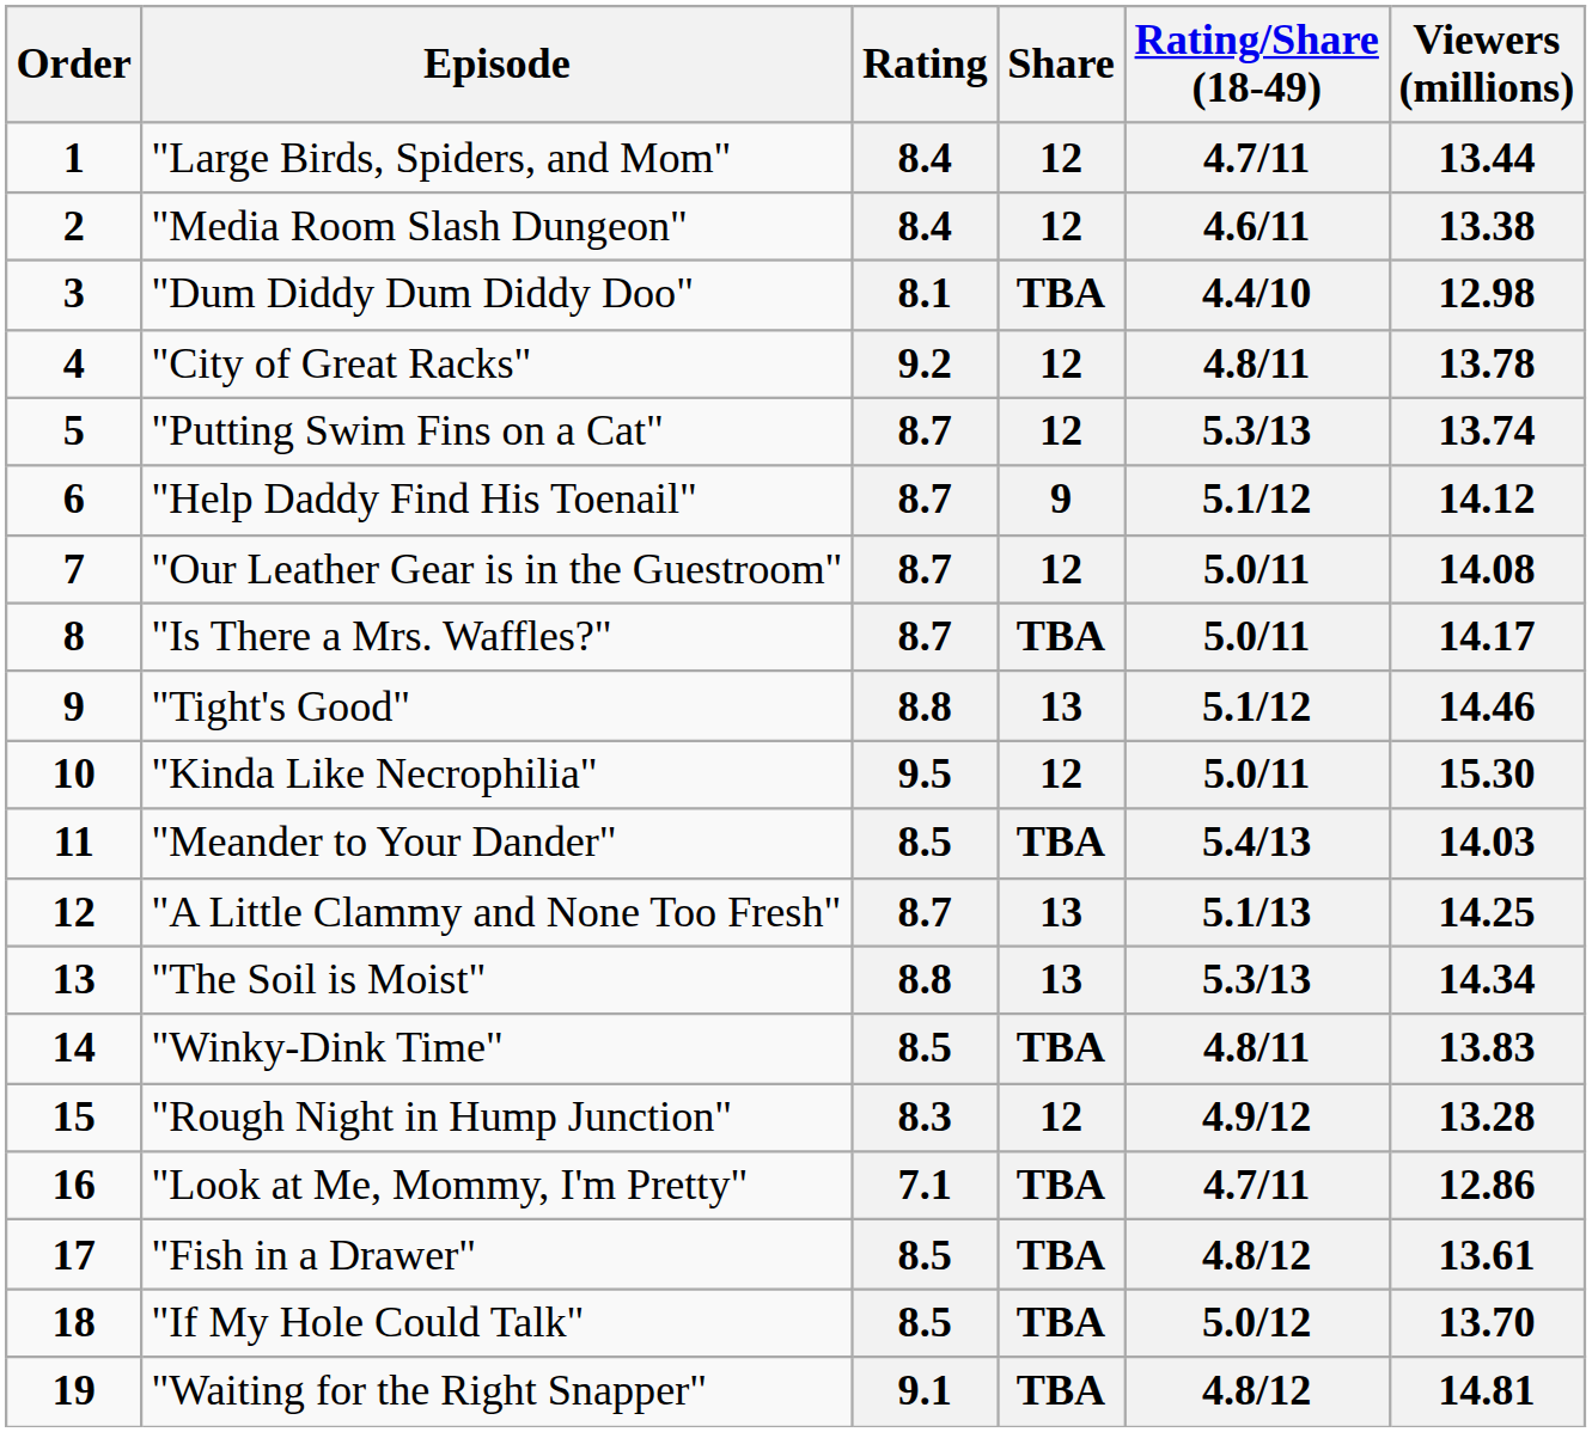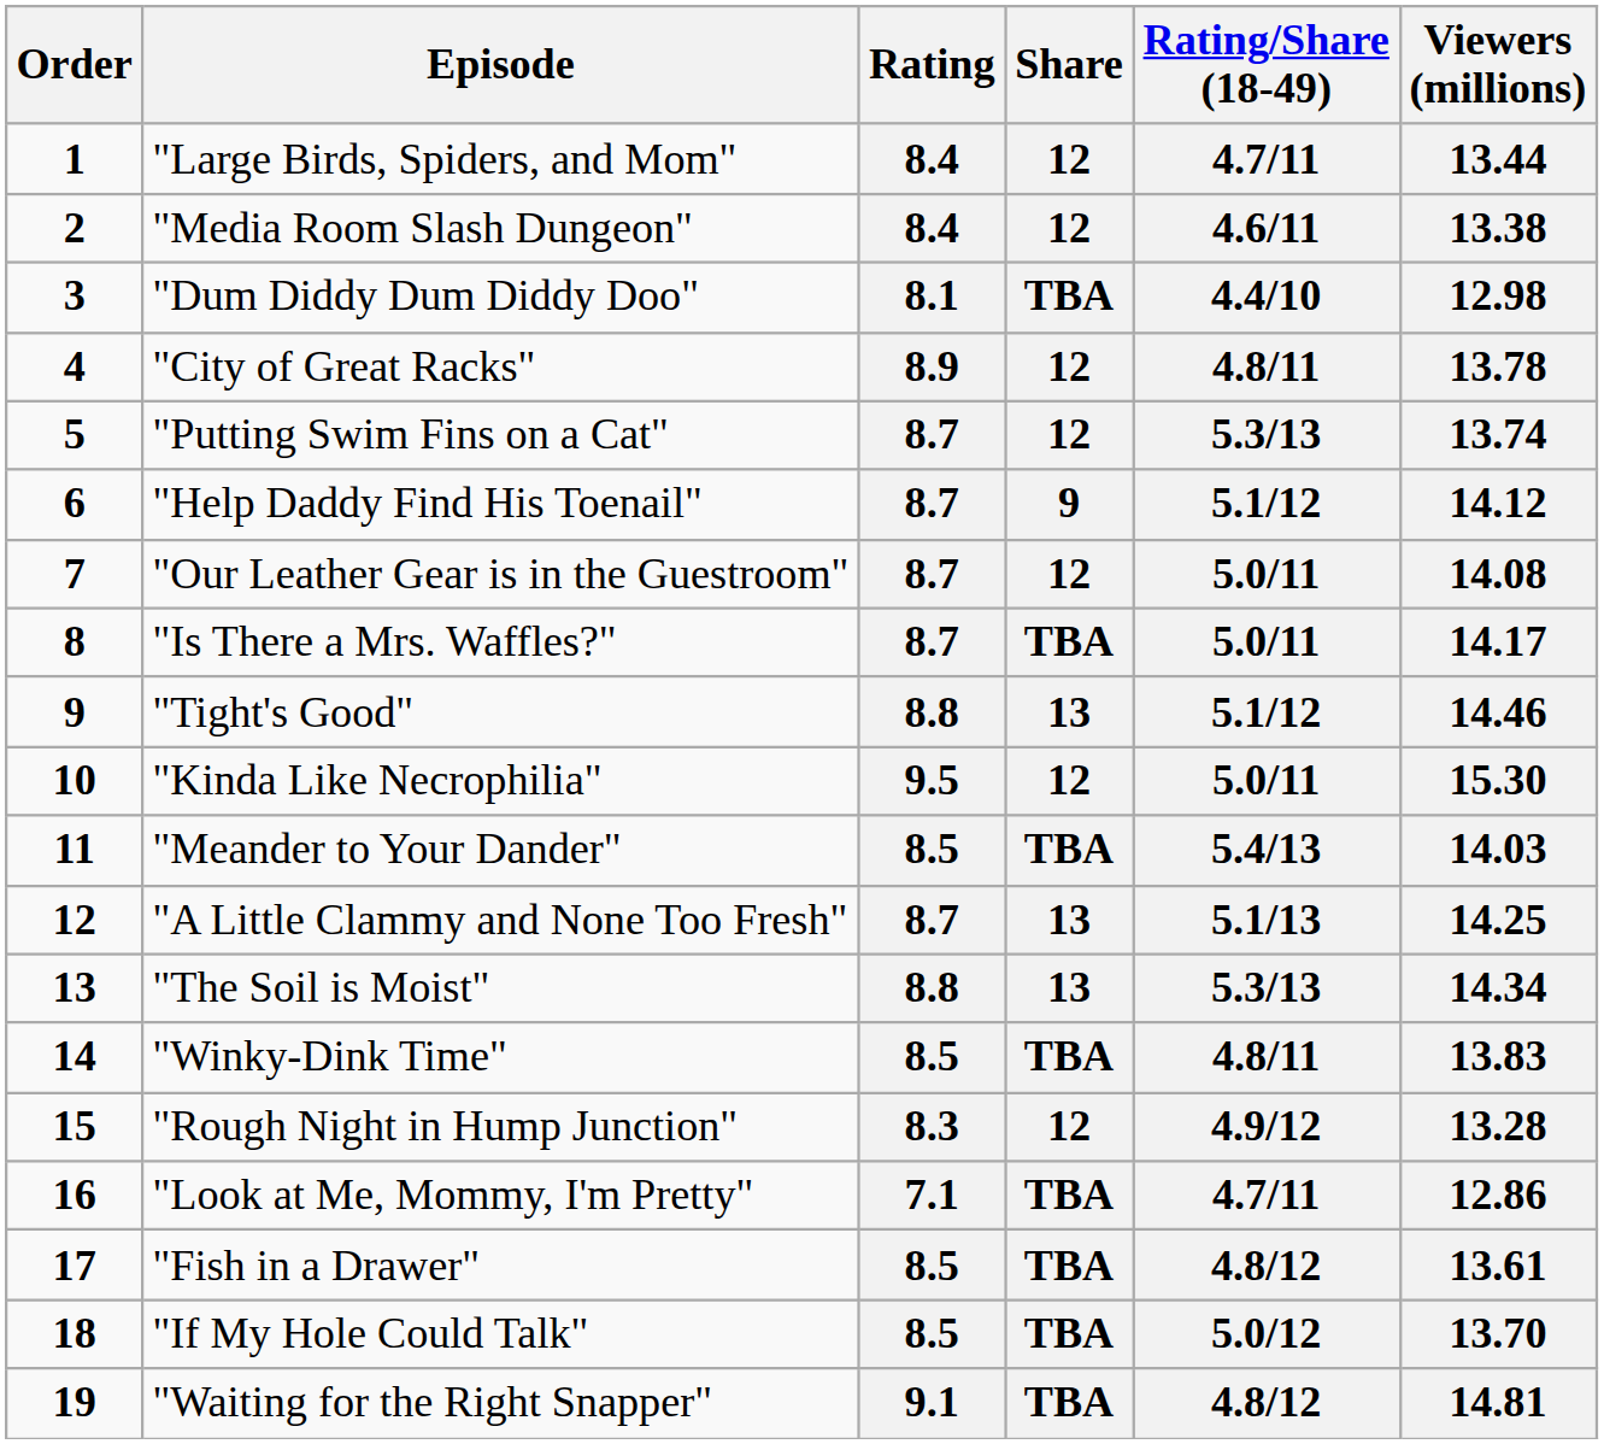 <table class="wikitable sortable">
 <tr>
 <th>Order</th>
 <th>Episode</th>
 <th>Rating</th>
 <th>Share</th>
 <th><a href='#'>Rating/Share</a><br>(18-49)</th>
 <th>Viewers<br>(millions)</th>
 </tr>
 <tr>
 <td style="text-align:center"><strong>1</strong></td>
 <td>"Large Birds, Spiders, and Mom"</td>
 <th>8.4</th>
 <th>12</th>
 <th>4.7/11</th>
 <th>13.44</th>
 </tr>
 <tr>
 <td style="text-align:center"><strong>2</strong></td>
 <td>"Media Room Slash Dungeon"</td>
 <th>8.4</th>
 <th>12</th>
 <th>4.6/11</th>
 <th>13.38</th>
 </tr>
 <tr>
 <td style="text-align:center"><strong>3</strong></td>
 <td>"Dum Diddy Dum Diddy Doo"</td>
 <th>8.1</th>
 <th>TBA</th>
 <th>4.4/10</th>
 <th>12.98</th>
 </tr>
 <tr>
 <td style="text-align:center"><strong>4</strong></td>
 <td>"City of Great Racks"</td>
-<th>9.2</th>
+<th>8.9</th>
 <th>12</th>
 <th>4.8/11</th>
 <th>13.78</th>
 </tr>
 <tr>
 <td style="text-align:center"><strong>5</strong></td>
 <td>"Putting Swim Fins on a Cat"</td>
 <th>8.7</th>
 <th>12</th>
 <th>5.3/13</th>
 <th>13.74</th>
 </tr>
 <tr>
 <td style="text-align:center"><strong>6</strong></td>
 <td>"Help Daddy Find His Toenail"</td>
 <th>8.7</th>
 <th>9</th>
 <th>5.1/12</th>
 <th>14.12</th>
 </tr>
 <tr>
 <td style="text-align:center"><strong>7</strong></td>
 <td>"Our Leather Gear is in the Guestroom"</td>
 <th>8.7</th>
 <th>12</th>
 <th>5.0/11</th>
 <th>14.08</th>
 </tr>
 <tr>
 <td style="text-align:center"><strong>8</strong></td>
 <td>"Is There a Mrs. Waffles?"</td>
 <th>8.7</th>
 <th>TBA</th>
 <th>5.0/11</th>
 <th>14.17</th>
 </tr>
 <tr>
 <td style="text-align:center"><strong>9</strong></td>
 <td>"Tight's Good"</td>
 <th>8.8</th>
 <th>13</th>
 <th>5.1/12</th>
 <th>14.46</th>
 </tr>
 <tr>
 <td style="text-align:center"><strong>10</strong></td>
 <td>"Kinda Like Necrophilia"</td>
 <th>9.5</th>
 <th>12</th>
 <th>5.0/11</th>
 <th>15.30</th>
 </tr>
 <tr>
 <td style="text-align:center"><strong>11</strong></td>
 <td>"Meander to Your Dander"</td>
 <th>8.5</th>
 <th>TBA</th>
 <th>5.4/13</th>
 <th>14.03</th>
 </tr>
 <tr>
 <td style="text-align:center"><strong>12</strong></td>
 <td>"A Little Clammy and None Too Fresh"</td>
 <th>8.7</th>
 <th>13</th>
 <th>5.1/13</th>
 <th>14.25</th>
 </tr>
 <tr>
 <td style="text-align:center"><strong>13</strong></td>
 <td>"The Soil is Moist"</td>
 <th>8.8</th>
 <th>13</th>
 <th>5.3/13</th>
 <th>14.34</th>
 </tr>
 <tr>
 <td style="text-align:center"><strong>14</strong></td>
 <td>"Winky-Dink Time"</td>
 <th>8.5</th>
 <th>TBA</th>
 <th>4.8/11</th>
 <th>13.83</th>
 </tr>
 <tr>
 <td style="text-align:center"><strong>15</strong></td>
 <td>"Rough Night in Hump Junction"</td>
 <th>8.3</th>
 <th>12</th>
 <th>4.9/12</th>
 <th>13.28</th>
 </tr>
 <tr>
 <td style="text-align:center"><strong>16</strong></td>
 <td>"Look at Me, Mommy, I'm Pretty"</td>
 <th>7.1</th>
 <th>TBA</th>
 <th>4.7/11</th>
 <th>12.86</th>
 </tr>
 <tr>
 <td style="text-align:center"><strong>17</strong></td>
 <td>"Fish in a Drawer"</td>
 <th>8.5</th>
 <th>TBA</th>
 <th>4.8/12</th>
 <th>13.61</th>
 </tr>
 <tr>
 <td style="text-align:center"><strong>18</strong></td>
 <td>"If My Hole Could Talk"</td>
 <th>8.5</th>
 <th>TBA</th>
 <th>5.0/12</th>
 <th>13.70</th>
 </tr>
 <tr>
 <td style="text-align:center"><strong>19</strong></td>
 <td>"Waiting for the Right Snapper"</td>
 <th>9.1</th>
 <th>TBA</th>
 <th>4.8/12</th>
 <th>14.81</th>
 </tr>
 </table>
